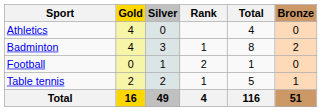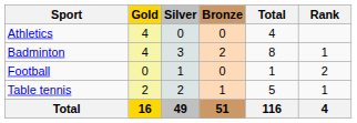 <table class="wikitable sortable" style="text-align:center; font-size:95%">
 <tr>
 <th width=150>Sport</th>
 <th style="background-color:gold; width=60;">Gold</th>
 <th style="background-color:silver; width=60;">Silver</th>
+<th style="background-color:#cc9966; width=60;">Bronze</th>
+<th width=60>Total</th>
 <th width=60>Rank</th>
-<th width=60>Total</th>
-<th style="background-color:#cc9966; width=60;">Bronze</th>
 </tr>
 <tr>
 <td align=left> <a href='#'>Athletics</a></td>
 <td bgcolor=#f7f6a8>4</td>
 <td bgcolor=#dce5e5>0</td>
+<td bgcolor=#ffdab9>0</td>
+<td>4</td>
 <td></td>
-<td>4</td>
-<td bgcolor=#ffdab9>0</td>
 </tr>
 <tr>
 <td align=left> <a href='#'>Badminton</a></td>
 <td bgcolor=#f7f6a8>4</td>
 <td bgcolor=#dce5e5>3</td>
+<td bgcolor=#ffdab9>2</td>
+<td>8</td>
 <td>1</td>
-<td>8</td>
-<td bgcolor=#ffdab9>2</td>
 </tr>
 <tr>
 <td align=left> <a href='#'>Football</a></td>
 <td bgcolor=#f7f6a8>0</td>
 <td bgcolor=#dce5e5>1</td>
+<td bgcolor=#ffdab9>0</td>
+<td>1</td>
 <td>2</td>
-<td>1</td>
-<td bgcolor=#ffdab9>0</td>
 </tr>
 <tr>
 <td align=left> <a href='#'>Table tennis</a></td>
 <td bgcolor=#f7f6a8>2</td>
 <td bgcolor=#dce5e5>2</td>
+<td bgcolor=#ffdab9>1</td>
+<td>5</td>
 <td>1</td>
-<td>5</td>
-<td bgcolor=#ffdab9>1</td>
 </tr>
 <tr>
 <th>Total</th>
 <th style="background-color:gold; width=60;">16</th>
 <th style="background-color:silver; width=60;">49</th>
+<th style="background-color:#cc9966; width=60;">51</th>
+<th>116</th>
 <th>4</th>
-<th>116</th>
-<th style="background-color:#cc9966; width=60;">51</th>
 </tr>
 </table>
